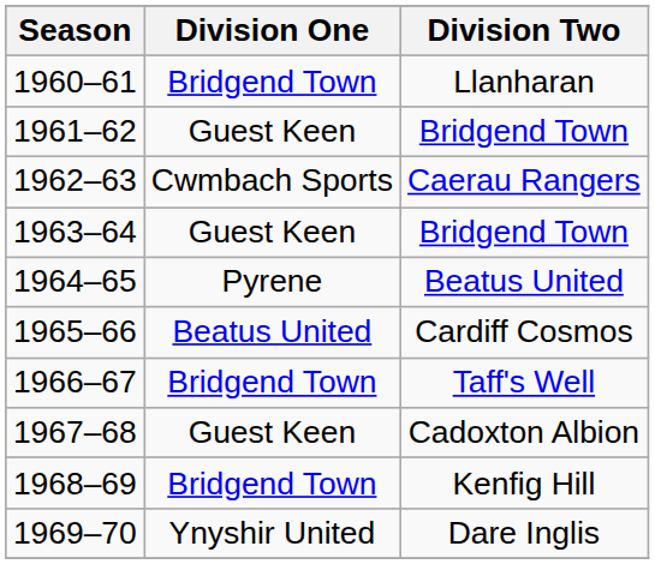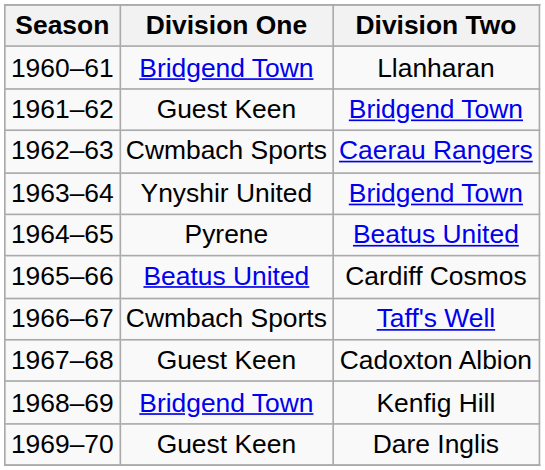 <table class="wikitable" style="text-align: center">
 <tr>
 </tr>
 <tr>
 <th>Season</th>
 <th>Division One</th>
 <th>Division Two</th>
 </tr>
 <tr>
 <td>1960–61</td>
 <td><a href='#'>Bridgend Town</a></td>
 <td>Llanharan</td>
 </tr>
 <tr>
 <td>1961–62</td>
 <td>Guest Keen</td>
 <td><a href='#'>Bridgend Town</a></td>
 </tr>
 <tr>
 <td>1962–63</td>
 <td>Cwmbach Sports</td>
 <td><a href='#'>Caerau Rangers</a></td>
 </tr>
 <tr>
 <td>1963–64</td>
-<td>Guest Keen</td>
+<td>Ynyshir United</td>
 <td><a href='#'>Bridgend Town</a></td>
 </tr>
 <tr>
 <td>1964–65</td>
 <td>Pyrene</td>
 <td><a href='#'>Beatus United</a></td>
 </tr>
 <tr>
 <td>1965–66</td>
 <td><a href='#'>Beatus United</a></td>
 <td>Cardiff Cosmos</td>
 </tr>
 <tr>
 <td>1966–67</td>
-<td><a href='#'>Bridgend Town</a></td>
+<td>Cwmbach Sports</td>
 <td><a href='#'>Taff's Well</a></td>
 </tr>
 <tr>
 <td>1967–68</td>
 <td>Guest Keen</td>
 <td>Cadoxton Albion</td>
 </tr>
 <tr>
 <td>1968–69</td>
 <td><a href='#'>Bridgend Town</a></td>
 <td>Kenfig Hill</td>
 </tr>
 <tr>
 <td>1969–70</td>
-<td>Ynyshir United</td>
+<td>Guest Keen</td>
 <td>Dare Inglis</td>
 </tr>
 <tr>
 </tr>
 </table>
